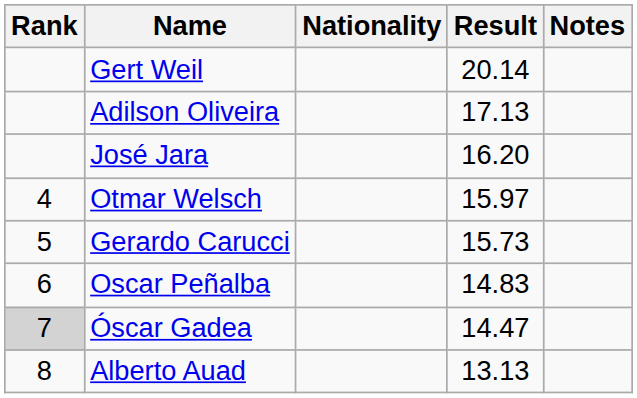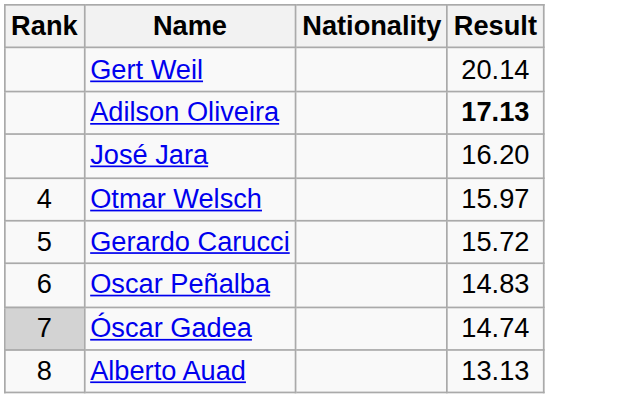 <table class="wikitable sortable" style="text-align:center">
 <tr>
 <th>Rank</th>
 <th>Name</th>
 <th>Nationality</th>
 <th>Result</th>
-<th>Notes</th>
 </tr>
 <tr>
 <td></td>
 <td align=left><a href='#'>Gert Weil</a></td>
 <td align=left></td>
 <td>20.14</td>
-<td></td>
 </tr>
 <tr>
 <td></td>
 <td align=left><a href='#'>Adilson Oliveira</a></td>
 <td align=left></td>
-<td>17.13</td>
-<td></td>
+<td><strong>17.13</strong></td>
 </tr>
 <tr>
 <td></td>
 <td align=left><a href='#'>José Jara</a></td>
 <td align=left></td>
 <td>16.20</td>
-<td></td>
 </tr>
 <tr>
 <td>4</td>
 <td align=left><a href='#'>Otmar Welsch</a></td>
 <td align=left></td>
 <td>15.97</td>
-<td></td>
 </tr>
 <tr>
 <td>5</td>
 <td align=left><a href='#'>Gerardo Carucci</a></td>
 <td align=left></td>
-<td>15.73</td>
-<td></td>
+<td>15.72</td>
 </tr>
 <tr>
 <td>6</td>
 <td align=left><a href='#'>Oscar Peñalba</a></td>
 <td align=left></td>
 <td>14.83</td>
-<td></td>
 </tr>
 <tr>
 <td style="background: lightgrey;">7</td>
 <td align=left><a href='#'>Óscar Gadea</a></td>
 <td align=left></td>
-<td>14.47</td>
-<td></td>
+<td>14.74</td>
 </tr>
 <tr>
 <td>8</td>
 <td align=left><a href='#'>Alberto Auad</a></td>
 <td align=left></td>
 <td>13.13</td>
-<td></td>
 </tr>
 </table>
